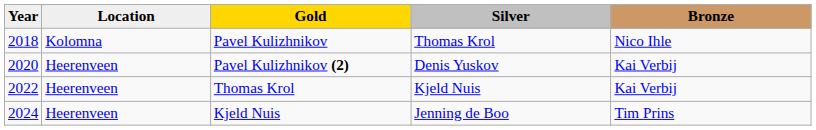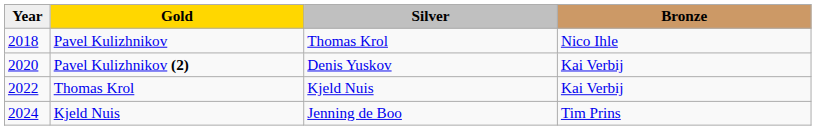 <table class="wikitable sortable" style="width:850px;">
 <tr>
 <th style="width:4%; background:#efefef;">Year</th>
-<th style="width:21%; background:#efefef;">Location</th>
 <th style="width:25%; background:gold">Gold</th>
 <th style="width:25%; background:silver">Silver</th>
 <th style="width:25%; background:#CC9966">Bronze</th>
 </tr>
 <tr>
 <td><a href='#'>2018</a></td>
-<td><a href='#'>Kolomna</a></td>
 <td> <a href='#'>Pavel Kulizhnikov</a></td>
 <td> <a href='#'>Thomas Krol</a></td>
 <td> <a href='#'>Nico Ihle</a></td>
 </tr>
 <tr>
 <td><a href='#'>2020</a></td>
-<td><a href='#'>Heerenveen</a></td>
 <td> <a href='#'>Pavel Kulizhnikov</a> <strong>(2)</strong></td>
 <td> <a href='#'>Denis Yuskov</a></td>
 <td> <a href='#'>Kai Verbij</a></td>
 </tr>
 <tr>
 <td><a href='#'>2022</a></td>
-<td><a href='#'>Heerenveen</a></td>
 <td> <a href='#'>Thomas Krol</a></td>
 <td> <a href='#'>Kjeld Nuis</a></td>
 <td> <a href='#'>Kai Verbij</a></td>
 </tr>
 <tr>
 <td><a href='#'>2024</a></td>
-<td><a href='#'>Heerenveen</a></td>
 <td> <a href='#'>Kjeld Nuis</a></td>
 <td> <a href='#'>Jenning de Boo</a></td>
 <td> <a href='#'>Tim Prins</a></td>
 </tr>
 </table>
